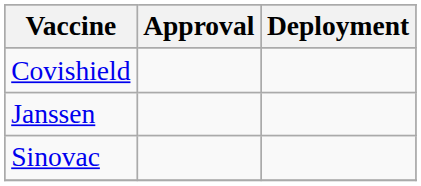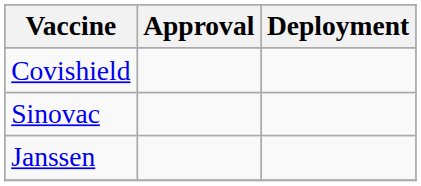 <table class="wikitable">
 <tr>
 <th>Vaccine</th>
 <th>Approval</th>
 <th>Deployment</th>
 </tr>
 <tr>
 <td><a href='#'>Covishield</a></td>
 <td></td>
 <td></td>
 </tr>
 <tr>
-<td><a href='#'>Janssen</a></td>
+<td><a href='#'>Sinovac</a></td>
 <td></td>
 <td></td>
 </tr>
 <tr>
-<td><a href='#'>Sinovac</a></td>
+<td><a href='#'>Janssen</a></td>
 <td></td>
 <td></td>
 </tr>
 <tr>
 </tr>
 </table>
